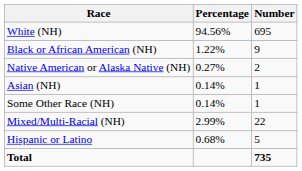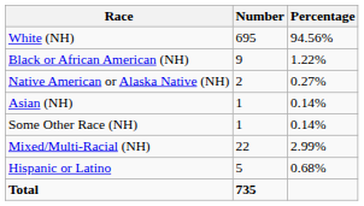 <table class="wikitable">
 <tr>
 <th>Race</th>
+<th>Number</th>
 <th>Percentage</th>
-<th>Number</th>
 </tr>
 <tr>
 <td><a href='#'>White</a> (NH)</td>
+<td>695</td>
 <td>94.56%</td>
-<td>695</td>
 </tr>
 <tr>
 <td><a href='#'>Black or African American</a> (NH)</td>
+<td>9</td>
 <td>1.22%</td>
-<td>9</td>
 </tr>
 <tr>
 <td><a href='#'>Native American</a> or <a href='#'>Alaska Native</a> (NH)</td>
+<td>2</td>
 <td>0.27%</td>
-<td>2</td>
 </tr>
 <tr>
 <td><a href='#'>Asian</a> (NH)</td>
+<td>1</td>
 <td>0.14%</td>
-<td>1</td>
 </tr>
 <tr>
 <td>Some Other Race (NH)</td>
+<td>1</td>
 <td>0.14%</td>
-<td>1</td>
 </tr>
 <tr>
 <td><a href='#'>Mixed/Multi-Racial</a> (NH)</td>
+<td>22</td>
 <td>2.99%</td>
-<td>22</td>
 </tr>
 <tr>
 <td><a href='#'>Hispanic or Latino</a></td>
+<td>5</td>
 <td>0.68%</td>
-<td>5</td>
 </tr>
 <tr>
 <td><strong>Total</strong></td>
+<td><strong>735</strong></td>
 <td></td>
-<td><strong>735</strong></td>
 </tr>
 </table>
